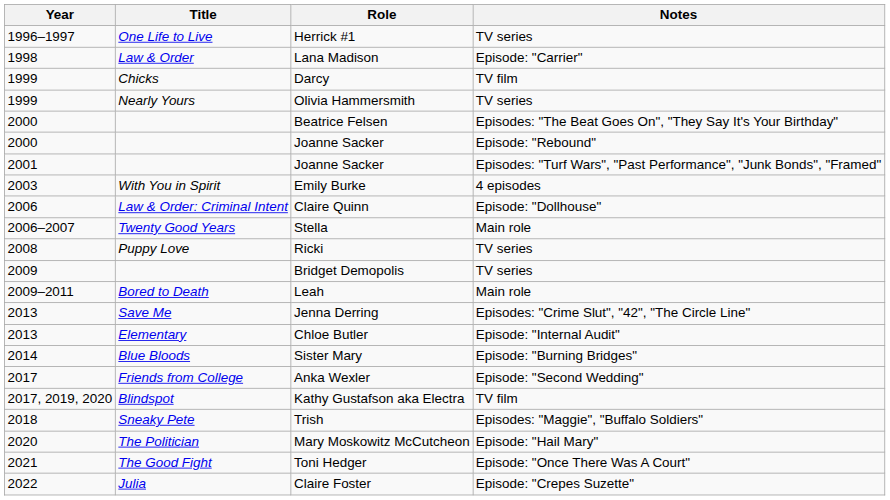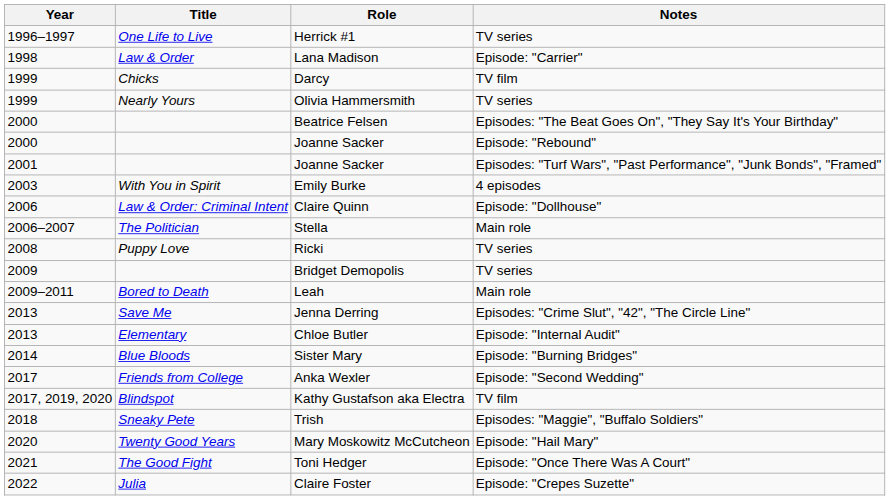 <table class="wikitable sortable">
 <tr>
 <th>Year</th>
 <th>Title</th>
 <th>Role</th>
 <th class="unsortable">Notes</th>
 </tr>
 <tr>
 <td>1996–1997</td>
 <td><em><a href='#'>One Life to Live</a></em></td>
 <td>Herrick #1</td>
 <td>TV series</td>
 </tr>
 <tr>
 <td>1998</td>
 <td><em><a href='#'>Law & Order</a></em></td>
 <td>Lana Madison</td>
 <td>Episode: "Carrier"</td>
 </tr>
 <tr>
 <td>1999</td>
 <td><em>Chicks</em></td>
 <td>Darcy</td>
 <td>TV film</td>
 </tr>
 <tr>
 <td>1999</td>
 <td><em>Nearly Yours</em></td>
 <td>Olivia Hammersmith</td>
 <td>TV series</td>
 </tr>
 <tr>
 <td>2000</td>
 <td><em></em></td>
 <td>Beatrice Felsen</td>
 <td>Episodes: "The Beat Goes On", "They Say It's Your Birthday"</td>
 </tr>
 <tr>
 <td>2000</td>
 <td><em></em></td>
 <td>Joanne Sacker</td>
 <td>Episode: "Rebound"</td>
 </tr>
 <tr>
 <td>2001</td>
 <td><em></em></td>
 <td>Joanne Sacker</td>
 <td>Episodes: "Turf Wars", "Past Performance", "Junk Bonds", "Framed"</td>
 </tr>
 <tr>
 <td>2003</td>
 <td><em>With You in Spirit</em></td>
 <td>Emily Burke</td>
 <td>4 episodes</td>
 </tr>
 <tr>
 <td>2006</td>
 <td><em><a href='#'>Law & Order: Criminal Intent</a></em></td>
 <td>Claire Quinn</td>
 <td>Episode: "Dollhouse"</td>
 </tr>
 <tr>
 <td>2006–2007</td>
-<td><em><a href='#'>Twenty Good Years</a></em></td>
+<td><em><a href='#'>The Politician</a></em></td>
 <td>Stella</td>
 <td>Main role</td>
 </tr>
 <tr>
 <td>2008</td>
 <td><em>Puppy Love</em></td>
 <td>Ricki</td>
 <td>TV series</td>
 </tr>
 <tr>
 <td>2009</td>
 <td><em></em></td>
 <td>Bridget Demopolis</td>
 <td>TV series</td>
 </tr>
 <tr>
 <td>2009–2011</td>
 <td><em><a href='#'>Bored to Death</a></em></td>
 <td>Leah</td>
 <td>Main role</td>
 </tr>
 <tr>
 <td>2013</td>
 <td><em><a href='#'>Save Me</a></em></td>
 <td>Jenna Derring</td>
 <td>Episodes: "Crime Slut", "42", "The Circle Line"</td>
 </tr>
 <tr>
 <td>2013</td>
 <td><em><a href='#'>Elementary</a></em></td>
 <td>Chloe Butler</td>
 <td>Episode: "Internal Audit"</td>
 </tr>
 <tr>
 <td>2014</td>
 <td><em><a href='#'>Blue Bloods</a></em></td>
 <td>Sister Mary</td>
 <td>Episode: "Burning Bridges"</td>
 </tr>
 <tr>
 <td>2017</td>
 <td><em><a href='#'>Friends from College</a></em></td>
 <td>Anka Wexler</td>
 <td>Episode: "Second Wedding"</td>
 </tr>
 <tr>
 <td>2017, 2019, 2020</td>
 <td><em><a href='#'>Blindspot</a></em></td>
 <td>Kathy Gustafson aka Electra</td>
 <td>TV film</td>
 </tr>
 <tr>
 <td>2018</td>
 <td><em><a href='#'>Sneaky Pete</a></em></td>
 <td>Trish</td>
 <td>Episodes: "Maggie", "Buffalo Soldiers"</td>
 </tr>
 <tr>
 <td>2020</td>
-<td><em><a href='#'>The Politician</a></em></td>
+<td><em><a href='#'>Twenty Good Years</a></em></td>
 <td>Mary Moskowitz McCutcheon</td>
 <td>Episode: "Hail Mary"</td>
 </tr>
 <tr>
 <td>2021</td>
 <td><em><a href='#'>The Good Fight</a></em></td>
 <td>Toni Hedger</td>
 <td>Episode: "Once There Was A Court"</td>
 </tr>
 <tr>
 <td>2022</td>
 <td><em><a href='#'>Julia</a></em></td>
 <td>Claire Foster</td>
 <td>Episode: "Crepes Suzette"</td>
 </tr>
 </table>
